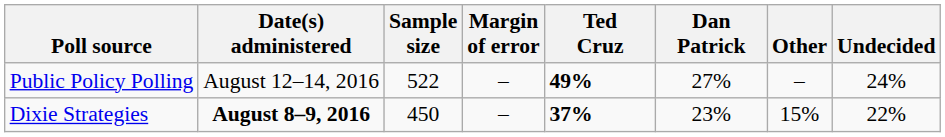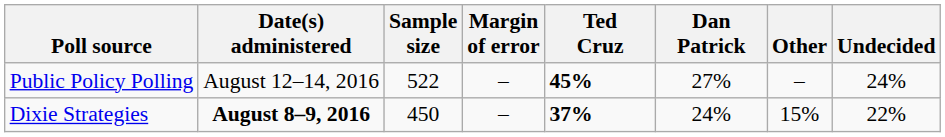 <table class="wikitable">
 <tr valign=bottom>
 <th>Poll source</th>
 <th>Date(s)<br>administered</th>
 <th>Sample<br>size</th>
 <th>Margin<br>of error</th>
 <th style="width:75px;">Ted<br>Cruz</th>
 <th style="width:75px;">Dan<br>Patrick</th>
 <th>Other</th>
 <th>Undecided</th>
 </tr>
 <tr>
 <td><a href='#'>Public Policy Polling</a></td>
 <td align=center>August 12–14, 2016</td>
 <td align=center>522</td>
 <td align=center>–</td>
-<td><strong>49%</strong></td>
+<td><strong>45%</strong></td>
 <td align=center>27%</td>
 <td align=center>–</td>
 <td align=center>24%</td>
 </tr>
 <tr>
 <td><a href='#'>Dixie Strategies</a></td>
 <td align=center><strong>August 8–9, 2016</strong></td>
 <td align=center>450</td>
 <td align=center>–</td>
 <td><strong>37%</strong></td>
-<td align=center>23%</td>
+<td align=center>24%</td>
 <td align=center>15%</td>
 <td align=center>22%</td>
 </tr>
 </table>
